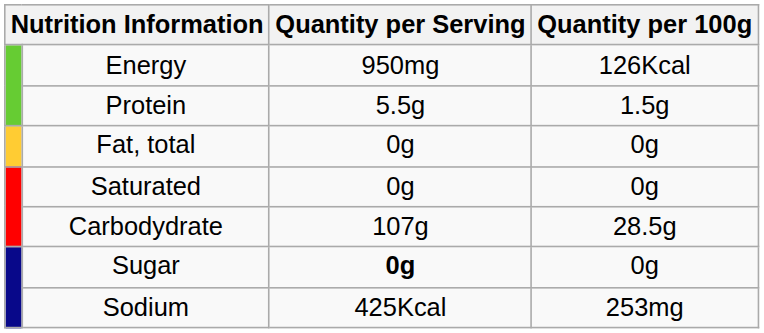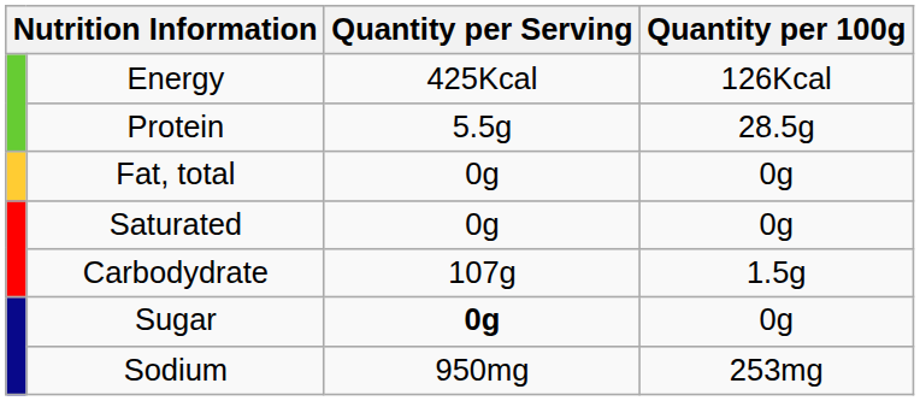 <table class="wikitable">
 <tr>
 <th colspan="2">Nutrition Information</th>
 <th>Quantity per Serving</th>
 <th>Quantity per 100g</th>
 </tr>
 <tr style="text-align:center;">
 <td rowspan="2" style="background-color:#66CC33;"></td>
 <td>Energy</td>
-<td>950mg</td>
+<td>425Kcal</td>
 <td>126Kcal</td>
 </tr>
 <tr style="text-align:center;">
 <td>Protein</td>
 <td>5.5g</td>
-<td>1.5g</td>
+<td>28.5g</td>
 </tr>
 <tr style="text-align:center;">
 <td style="background-color:#FFCC33;"></td>
 <td>Fat, total</td>
 <td>0g</td>
 <td>0g</td>
 </tr>
 <tr style="text-align:center;">
 <td rowspan="2" style="background-color:#FF0000;"></td>
 <td>Saturated</td>
 <td>0g</td>
 <td>0g</td>
 </tr>
 <tr style="text-align:center;">
 <td>Carbodydrate</td>
 <td>107g</td>
-<td>28.5g</td>
+<td>1.5g</td>
 </tr>
 <tr style="text-align:center;">
 <td rowspan="2" style="background-color:#08088A;"></td>
 <td>Sugar</td>
 <td><strong>0g</strong></td>
 <td>0g</td>
 </tr>
 <tr style="text-align:center;">
 <td>Sodium</td>
-<td>425Kcal</td>
+<td>950mg</td>
 <td>253mg</td>
 </tr>
 </table>
